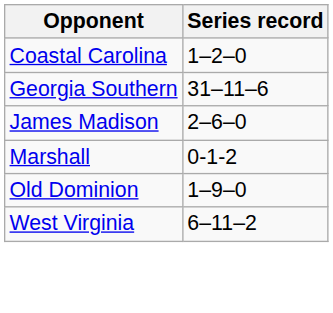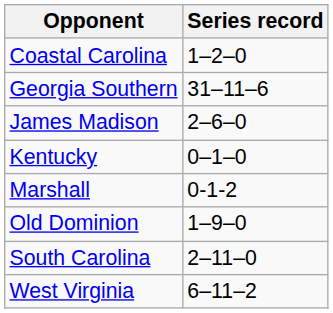 <table class="wikitable">
 <tr>
 <th>Opponent</th>
 <th>Series record</th>
 </tr>
 <tr>
 <td><a href='#'>Coastal Carolina</a></td>
 <td>1–2–0</td>
 </tr>
 <tr>
 <td><a href='#'>Georgia Southern</a></td>
 <td>31–11–6</td>
 </tr>
 <tr>
 <td><a href='#'>James Madison</a></td>
 <td>2–6–0</td>
 </tr>
 <tr>
+<td><a href='#'>Kentucky</a></td>
+<td>0–1–0</td>
+</tr>
+<tr>
 <td><a href='#'>Marshall</a></td>
 <td>0-1-2</td>
 </tr>
 <tr>
 <td><a href='#'>Old Dominion</a></td>
 <td>1–9–0</td>
 </tr>
 <tr>
+<td><a href='#'>South Carolina</a></td>
+<td>2–11–0</td>
+</tr>
+<tr>
 <td><a href='#'>West Virginia</a></td>
 <td>6–11–2</td>
 </tr>
 </table>
